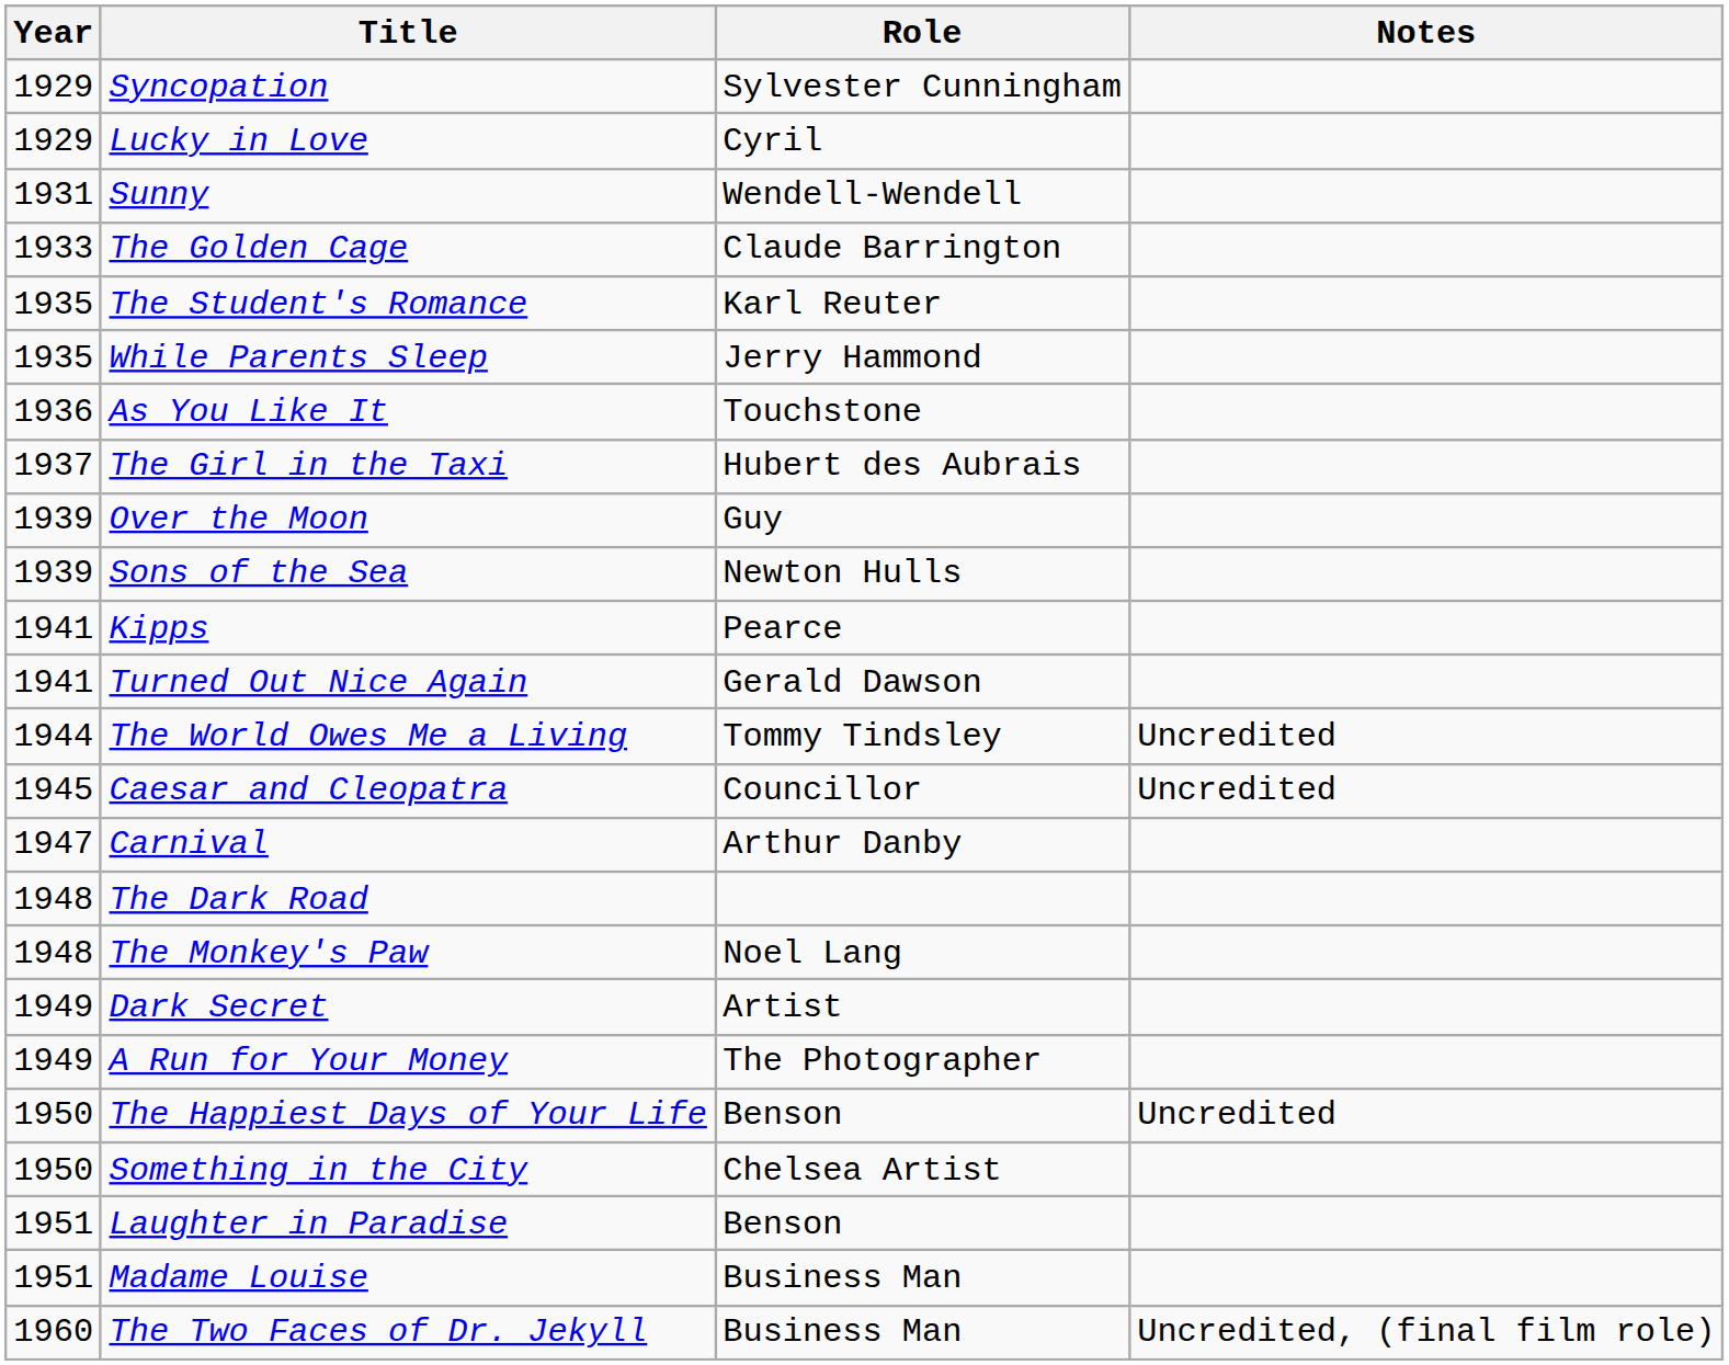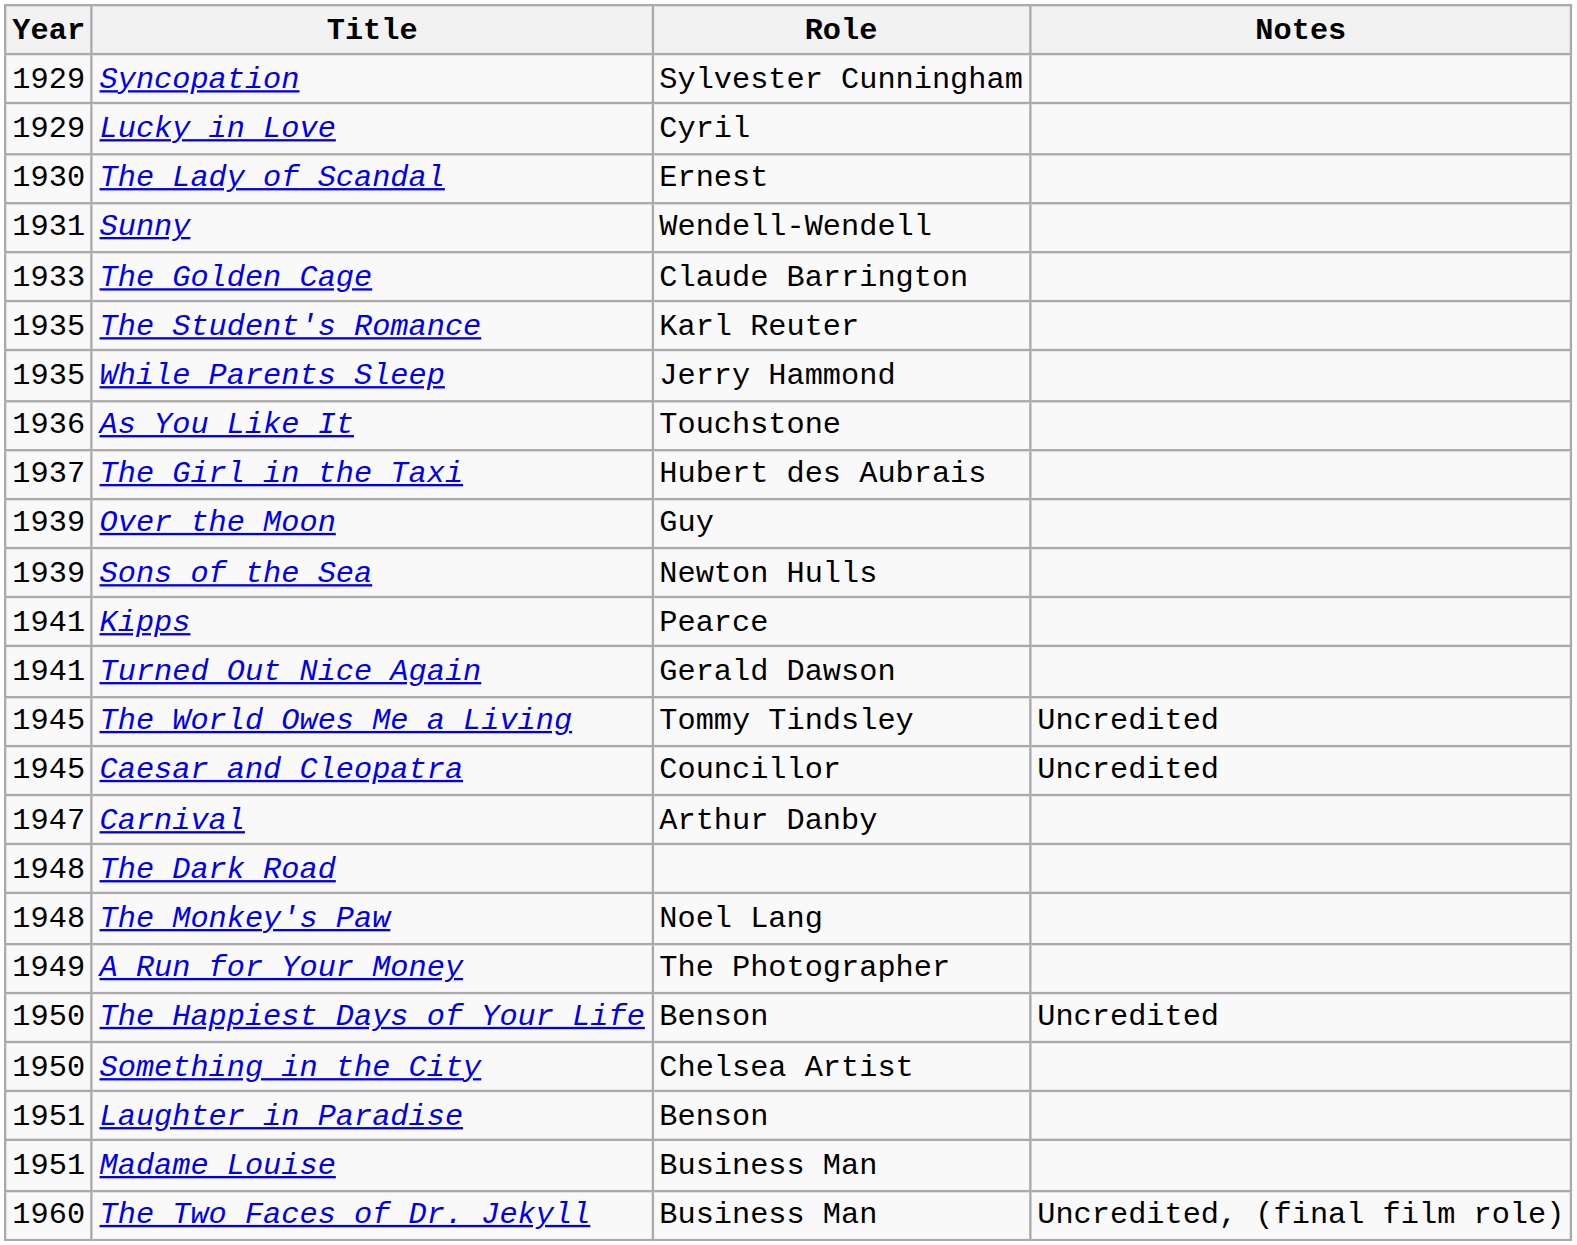 <table class="wikitable">
 <tr>
 <th>Year</th>
 <th>Title</th>
 <th>Role</th>
 <th>Notes</th>
 </tr>
 <tr>
 <td>1929</td>
 <td><em><a href='#'>Syncopation</a></em></td>
 <td>Sylvester Cunningham</td>
 <td></td>
 </tr>
 <tr>
 <td>1929</td>
 <td><em><a href='#'>Lucky in Love</a></em></td>
 <td>Cyril</td>
+<td></td>
+</tr>
+<tr>
+<td>1930</td>
+<td><em><a href='#'>The Lady of Scandal</a></em></td>
+<td>Ernest</td>
 <td></td>
 </tr>
 <tr>
 <td>1931</td>
 <td><em><a href='#'>Sunny</a></em></td>
 <td>Wendell-Wendell</td>
 <td></td>
 </tr>
 <tr>
 <td>1933</td>
 <td><em><a href='#'>The Golden Cage</a></em></td>
 <td>Claude Barrington</td>
 <td></td>
 </tr>
 <tr>
 <td>1935</td>
 <td><em><a href='#'>The Student's Romance</a></em></td>
 <td>Karl Reuter</td>
 <td></td>
 </tr>
 <tr>
 <td>1935</td>
 <td><em><a href='#'>While Parents Sleep</a></em></td>
 <td>Jerry Hammond</td>
 <td></td>
 </tr>
 <tr>
 <td>1936</td>
 <td><em><a href='#'>As You Like It</a></em></td>
 <td>Touchstone</td>
 <td></td>
 </tr>
 <tr>
 <td>1937</td>
 <td><em><a href='#'>The Girl in the Taxi</a></em></td>
 <td>Hubert des Aubrais</td>
 <td></td>
 </tr>
 <tr>
 <td>1939</td>
 <td><em><a href='#'>Over the Moon</a></em></td>
 <td>Guy</td>
 <td></td>
 </tr>
 <tr>
 <td>1939</td>
 <td><em><a href='#'>Sons of the Sea</a></em></td>
 <td>Newton Hulls</td>
 <td></td>
 </tr>
 <tr>
 <td>1941</td>
 <td><em><a href='#'>Kipps</a></em></td>
 <td>Pearce</td>
 <td></td>
 </tr>
 <tr>
 <td>1941</td>
 <td><em><a href='#'>Turned Out Nice Again</a></em></td>
 <td>Gerald Dawson</td>
 <td></td>
 </tr>
 <tr>
-<td>1944</td>
+<td>1945</td>
 <td><em><a href='#'>The World Owes Me a Living</a></em></td>
 <td>Tommy Tindsley</td>
 <td>Uncredited</td>
 </tr>
 <tr>
 <td>1945</td>
 <td><em><a href='#'>Caesar and Cleopatra</a></em></td>
 <td>Councillor</td>
 <td>Uncredited</td>
 </tr>
 <tr>
 <td>1947</td>
 <td><em><a href='#'>Carnival</a></em></td>
 <td>Arthur Danby</td>
 <td></td>
 </tr>
 <tr>
 <td>1948</td>
 <td><em><a href='#'>The Dark Road</a></em></td>
 <td></td>
 <td></td>
 </tr>
 <tr>
 <td>1948</td>
 <td><em><a href='#'>The Monkey's Paw</a></em></td>
 <td>Noel Lang</td>
-<td></td>
-</tr>
-<tr>
-<td>1949</td>
-<td><em><a href='#'>Dark Secret</a></em></td>
-<td>Artist</td>
 <td></td>
 </tr>
 <tr>
 <td>1949</td>
 <td><em><a href='#'>A Run for Your Money</a></em></td>
 <td>The Photographer</td>
 <td></td>
 </tr>
 <tr>
 <td>1950</td>
 <td><em><a href='#'>The Happiest Days of Your Life</a></em></td>
 <td>Benson</td>
 <td>Uncredited</td>
 </tr>
 <tr>
 <td>1950</td>
 <td><em><a href='#'>Something in the City</a></em></td>
 <td>Chelsea Artist</td>
 <td></td>
 </tr>
 <tr>
 <td>1951</td>
 <td><em><a href='#'>Laughter in Paradise</a></em></td>
 <td>Benson</td>
 <td></td>
 </tr>
 <tr>
 <td>1951</td>
 <td><em><a href='#'>Madame Louise</a></em></td>
 <td>Business Man</td>
 <td></td>
 </tr>
 <tr>
 <td>1960</td>
 <td><em><a href='#'>The Two Faces of Dr. Jekyll</a></em></td>
 <td>Business Man</td>
 <td>Uncredited, (final film role)</td>
 </tr>
 </table>
